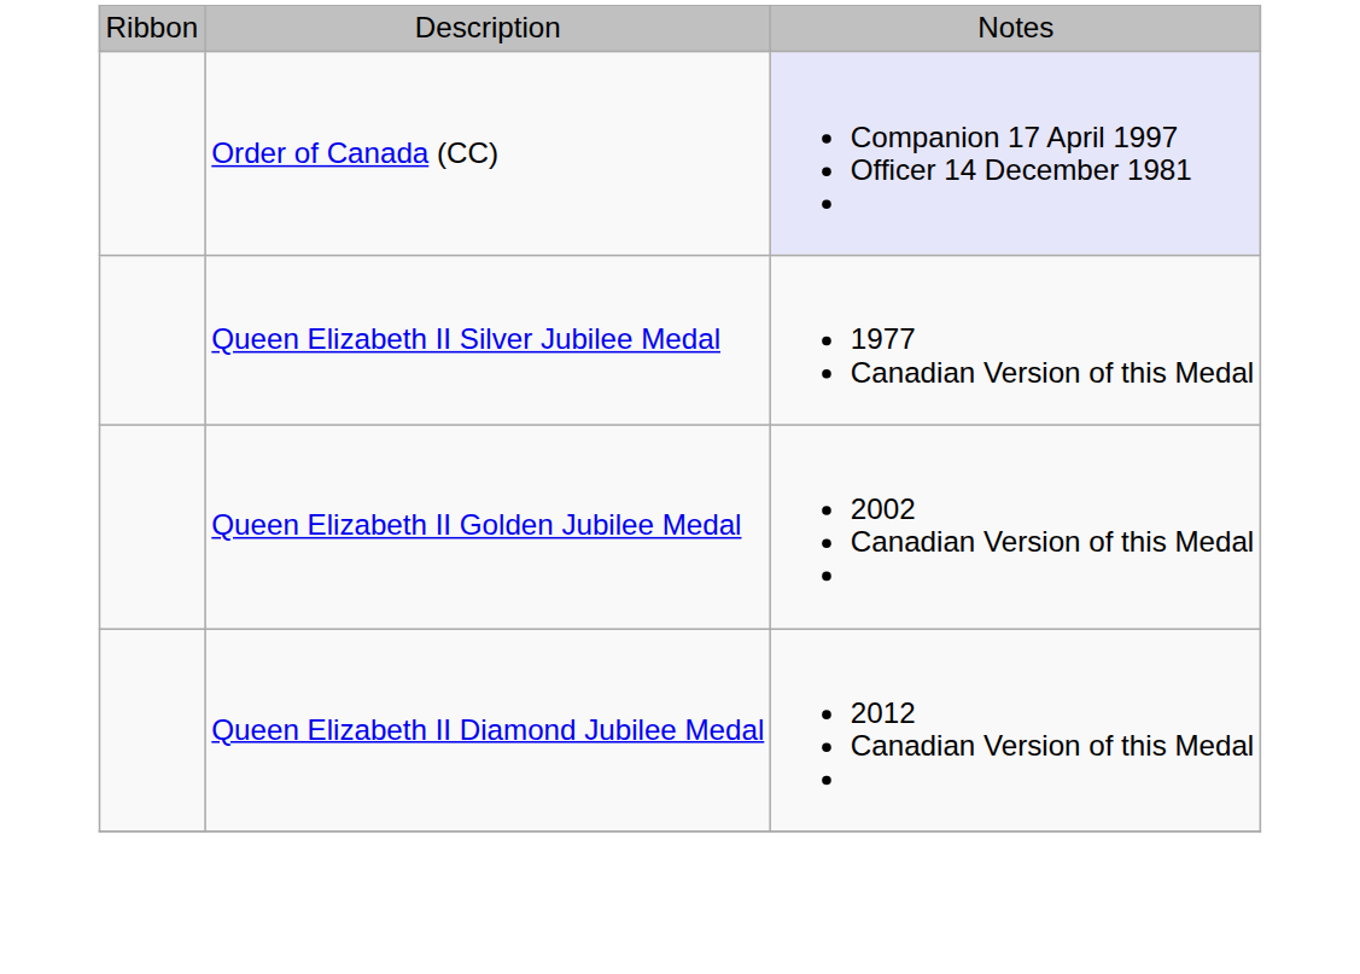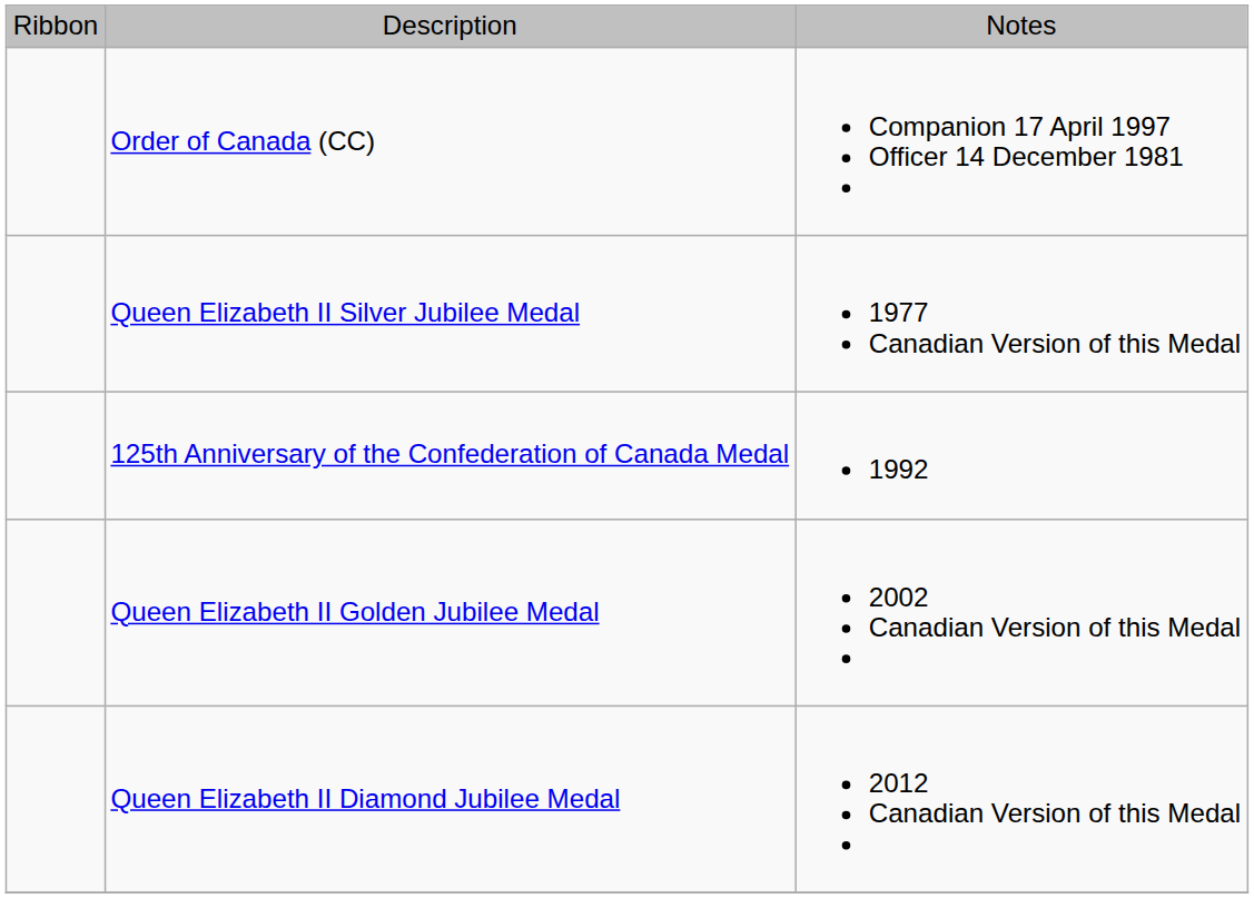 <table class="wikitable" style="margin:1em auto;">
 <tr style="background:silver;" align="center">
 <td>Ribbon</td>
 <td>Description</td>
 <td>Notes</td>
 </tr>
 <tr>
 <td></td>
 <td><a href='#'>Order of Canada</a> (CC)</td>
-<td style="background: lavender;"><br><ul><li>Companion 17 April 1997</li><li>Officer 14 December 1981</li><li></li></ul></td>
+<td><br><ul><li>Companion 17 April 1997</li><li>Officer 14 December 1981</li><li></li></ul></td>
 </tr>
 <tr>
 <td></td>
 <td><a href='#'>Queen Elizabeth II Silver Jubilee Medal</a></td>
 <td><br><ul><li>1977</li><li>Canadian Version of this Medal</li></ul></td>
+</tr>
+<tr>
+<td></td>
+<td><a href='#'>125th Anniversary of the Confederation of Canada Medal</a></td>
+<td><br><ul><li>1992</li></ul></td>
 </tr>
 <tr>
 <td></td>
 <td><a href='#'>Queen Elizabeth II Golden Jubilee Medal</a></td>
 <td><br><ul><li>2002</li><li>Canadian Version of this Medal</li><li></li></ul></td>
 </tr>
 <tr>
 <td></td>
 <td><a href='#'>Queen Elizabeth II Diamond Jubilee Medal</a></td>
 <td><br><ul><li>2012</li><li>Canadian Version of this Medal</li><li></li></ul></td>
 </tr>
 <tr>
 </tr>
 </table>
